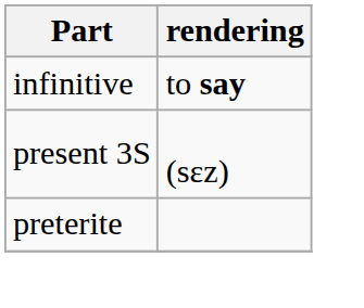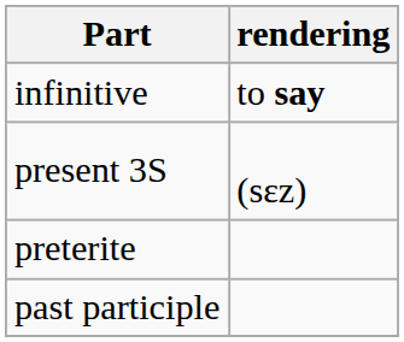 <table class="wikitable">
 <tr>
 <th>Part</th>
 <th>rendering</th>
 </tr>
 <tr>
 <td>infinitive</td>
 <td>to <strong>say</strong></td>
 </tr>
 <tr>
 <td>present 3S</td>
 <td><strong></strong> <br>(sɛz)</td>
 </tr>
 <tr>
 <td>preterite</td>
 <td><strong></strong></td>
 </tr>
 <tr>
+<td>past participle</td>
+<td><strong></strong></td>
+</tr>
+<tr>
 </tr>
 </table>
